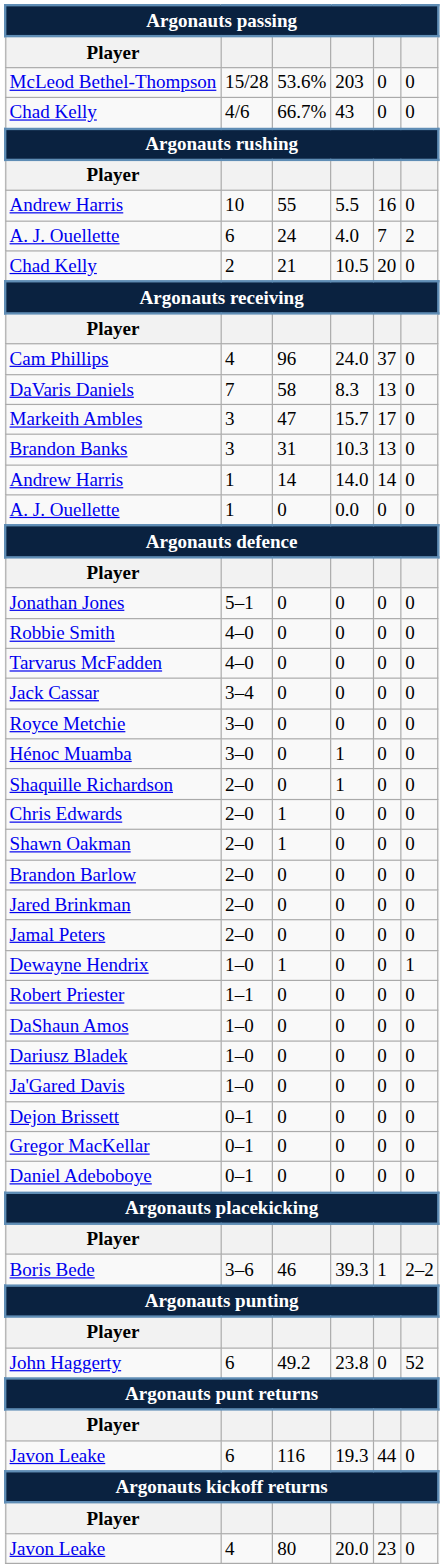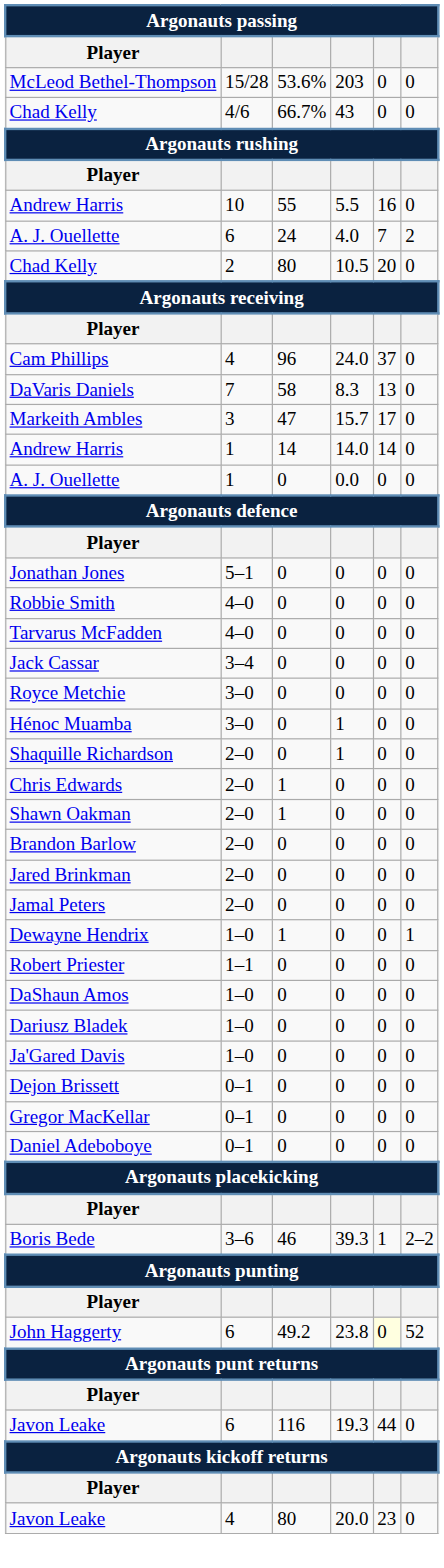 <table class="wikitable">
 <tr>
 <th colspan="6" style="background:#0A2240;color:white;border:2px solid #5F8DB5;">Argonauts passing</th>
 </tr>
 <tr>
 <th>Player</th>
 <th></th>
 <th></th>
 <th></th>
 <th></th>
 <th></th>
 </tr>
 <tr>
 <td> <a href='#'>McLeod Bethel-Thompson</a></td>
 <td>15/28</td>
 <td>53.6%</td>
 <td>203</td>
 <td>0</td>
 <td>0</td>
 </tr>
 <tr>
 <td> <a href='#'>Chad Kelly</a></td>
 <td>4/6</td>
 <td>66.7%</td>
 <td>43</td>
 <td>0</td>
 <td>0</td>
 </tr>
 <tr>
 <th colspan="6" style="background:#0A2240;color:white;border:2px solid #5F8DB5;">Argonauts rushing</th>
 </tr>
 <tr>
 <th>Player</th>
 <th></th>
 <th></th>
 <th></th>
 <th></th>
 <th></th>
 </tr>
 <tr>
 <td> <a href='#'>Andrew Harris</a></td>
 <td>10</td>
 <td>55</td>
 <td>5.5</td>
 <td>16</td>
 <td>0</td>
 </tr>
 <tr>
 <td> <a href='#'>A. J. Ouellette</a></td>
 <td>6</td>
 <td>24</td>
 <td>4.0</td>
 <td>7</td>
 <td>2</td>
 </tr>
 <tr>
 <td> <a href='#'>Chad Kelly</a></td>
 <td>2</td>
-<td>21</td>
+<td>80</td>
 <td>10.5</td>
 <td>20</td>
 <td>0</td>
 </tr>
 <tr>
 <th colspan="6" style="background:#0A2240;color:white;border:2px solid #5F8DB5;">Argonauts receiving</th>
 </tr>
 <tr>
 <th>Player</th>
 <th></th>
 <th></th>
 <th></th>
 <th></th>
 <th></th>
 </tr>
 <tr>
 <td> <a href='#'>Cam Phillips</a></td>
 <td>4</td>
 <td>96</td>
 <td>24.0</td>
 <td>37</td>
 <td>0</td>
 </tr>
 <tr>
 <td> <a href='#'>DaVaris Daniels</a></td>
 <td>7</td>
 <td>58</td>
 <td>8.3</td>
 <td>13</td>
 <td>0</td>
 </tr>
 <tr>
 <td> <a href='#'>Markeith Ambles</a></td>
 <td>3</td>
 <td>47</td>
 <td>15.7</td>
 <td>17</td>
-<td>0</td>
-</tr>
-<tr>
-<td> <a href='#'>Brandon Banks</a></td>
-<td>3</td>
-<td>31</td>
-<td>10.3</td>
-<td>13</td>
 <td>0</td>
 </tr>
 <tr>
 <td> <a href='#'>Andrew Harris</a></td>
 <td>1</td>
 <td>14</td>
 <td>14.0</td>
 <td>14</td>
 <td>0</td>
 </tr>
 <tr>
 <td> <a href='#'>A. J. Ouellette</a></td>
 <td>1</td>
 <td>0</td>
 <td>0.0</td>
 <td>0</td>
 <td>0</td>
 </tr>
 <tr>
 <th colspan="6" style="background:#0A2240;color:white;border:2px solid #5F8DB5;">Argonauts defence</th>
 </tr>
 <tr>
 <th>Player</th>
 <th></th>
 <th></th>
 <th></th>
 <th></th>
 <th></th>
 </tr>
 <tr>
 <td> <a href='#'>Jonathan Jones</a></td>
 <td>5–1</td>
 <td>0</td>
 <td>0</td>
 <td>0</td>
 <td>0</td>
 </tr>
 <tr>
 <td> <a href='#'>Robbie Smith</a></td>
 <td>4–0</td>
 <td>0</td>
 <td>0</td>
 <td>0</td>
 <td>0</td>
 </tr>
 <tr>
 <td> <a href='#'>Tarvarus McFadden</a></td>
 <td>4–0</td>
 <td>0</td>
 <td>0</td>
 <td>0</td>
 <td>0</td>
 </tr>
 <tr>
 <td> <a href='#'>Jack Cassar</a></td>
 <td>3–4</td>
 <td>0</td>
 <td>0</td>
 <td>0</td>
 <td>0</td>
 </tr>
 <tr>
 <td> <a href='#'>Royce Metchie</a></td>
 <td>3–0</td>
 <td>0</td>
 <td>0</td>
 <td>0</td>
 <td>0</td>
 </tr>
 <tr>
 <td> <a href='#'>Hénoc Muamba</a></td>
 <td>3–0</td>
 <td>0</td>
 <td>1</td>
 <td>0</td>
 <td>0</td>
 </tr>
 <tr>
 <td> <a href='#'>Shaquille Richardson</a></td>
 <td>2–0</td>
 <td>0</td>
 <td>1</td>
 <td>0</td>
 <td>0</td>
 </tr>
 <tr>
 <td> <a href='#'>Chris Edwards</a></td>
 <td>2–0</td>
 <td>1</td>
 <td>0</td>
 <td>0</td>
 <td>0</td>
 </tr>
 <tr>
 <td> <a href='#'>Shawn Oakman</a></td>
 <td>2–0</td>
 <td>1</td>
 <td>0</td>
 <td>0</td>
 <td>0</td>
 </tr>
 <tr>
 <td> <a href='#'>Brandon Barlow</a></td>
 <td>2–0</td>
 <td>0</td>
 <td>0</td>
 <td>0</td>
 <td>0</td>
 </tr>
 <tr>
 <td> <a href='#'>Jared Brinkman</a></td>
 <td>2–0</td>
 <td>0</td>
 <td>0</td>
 <td>0</td>
 <td>0</td>
 </tr>
 <tr>
 <td> <a href='#'>Jamal Peters</a></td>
 <td>2–0</td>
 <td>0</td>
 <td>0</td>
 <td>0</td>
 <td>0</td>
 </tr>
 <tr>
 <td> <a href='#'>Dewayne Hendrix</a></td>
 <td>1–0</td>
 <td>1</td>
 <td>0</td>
 <td>0</td>
 <td>1</td>
 </tr>
 <tr>
 <td> <a href='#'>Robert Priester</a></td>
 <td>1–1</td>
 <td>0</td>
 <td>0</td>
 <td>0</td>
 <td>0</td>
 </tr>
 <tr>
 <td> <a href='#'>DaShaun Amos</a></td>
 <td>1–0</td>
 <td>0</td>
 <td>0</td>
 <td>0</td>
 <td>0</td>
 </tr>
 <tr>
 <td> <a href='#'>Dariusz Bladek</a></td>
 <td>1–0</td>
 <td>0</td>
 <td>0</td>
 <td>0</td>
 <td>0</td>
 </tr>
 <tr>
 <td> <a href='#'>Ja'Gared Davis</a></td>
 <td>1–0</td>
 <td>0</td>
 <td>0</td>
 <td>0</td>
 <td>0</td>
 </tr>
 <tr>
 <td> <a href='#'>Dejon Brissett</a></td>
 <td>0–1</td>
 <td>0</td>
 <td>0</td>
 <td>0</td>
 <td>0</td>
 </tr>
 <tr>
 <td> <a href='#'>Gregor MacKellar</a></td>
 <td>0–1</td>
 <td>0</td>
 <td>0</td>
 <td>0</td>
 <td>0</td>
 </tr>
 <tr>
 <td> <a href='#'>Daniel Adeboboye</a></td>
 <td>0–1</td>
 <td>0</td>
 <td>0</td>
 <td>0</td>
 <td>0</td>
 </tr>
 <tr>
 <th colspan="6" style="background:#0A2240;color:white;border:2px solid #5F8DB5;">Argonauts placekicking</th>
 </tr>
 <tr>
 <th>Player</th>
 <th></th>
 <th></th>
 <th></th>
 <th></th>
 <th></th>
 </tr>
 <tr>
 <td> <a href='#'>Boris Bede</a></td>
 <td>3–6</td>
 <td>46</td>
 <td>39.3</td>
 <td>1</td>
 <td>2–2</td>
 </tr>
 <tr>
 <th colspan="6" style="background:#0A2240;color:white;border:2px solid #5F8DB5;">Argonauts punting</th>
 </tr>
 <tr>
 <th>Player</th>
 <th></th>
 <th></th>
 <th></th>
 <th></th>
 <th></th>
 </tr>
 <tr>
 <td> <a href='#'>John Haggerty</a></td>
 <td>6</td>
 <td>49.2</td>
 <td>23.8</td>
-<td>0</td>
+<td style="background: lightyellow;">0</td>
 <td>52</td>
 </tr>
 <tr>
 <th colspan="6" style="background:#0A2240;color:white;border:2px solid #5F8DB5;">Argonauts punt returns</th>
 </tr>
 <tr>
 <th>Player</th>
 <th></th>
 <th></th>
 <th></th>
 <th></th>
 <th></th>
 </tr>
 <tr>
 <td> <a href='#'>Javon Leake</a></td>
 <td>6</td>
 <td>116</td>
 <td>19.3</td>
 <td>44</td>
 <td>0</td>
 </tr>
 <tr>
 <th colspan="6" style="background:#0A2240;color:white;border:2px solid #5F8DB5;">Argonauts kickoff returns</th>
 </tr>
 <tr>
 <th>Player</th>
 <th></th>
 <th></th>
 <th></th>
 <th></th>
 <th></th>
 </tr>
 <tr>
 <td> <a href='#'>Javon Leake</a></td>
 <td>4</td>
 <td>80</td>
 <td>20.0</td>
 <td>23</td>
 <td>0</td>
 </tr>
 <tr>
 </tr>
 </table>
